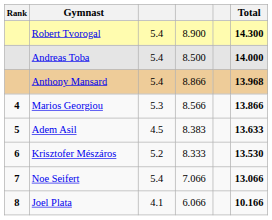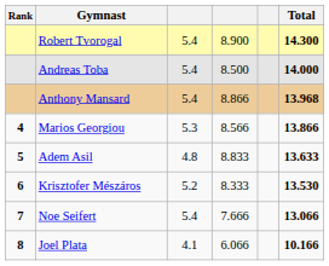 <table style="text-align:center;" class="wikitable sortable">
 <tr>
 <th scope="col" style="width:15px;"><small>Rank</small></th>
 <th scope="col" style="width:160px;">Gymnast</th>
 <th scope="col" style="width:50px;"><small></small></th>
 <th scope="col" style="width:50px;"><small></small></th>
 <th scope="col" style="width:20px;"><small></small></th>
 <th scope="col" style="width:50px;">Total</th>
 </tr>
 <tr style="background:#fffcaf;">
 <td scope="row" style="text-align:center"><strong></strong></td>
 <td style="height:30px; text-align:left;"> <a href='#'>Robert Tvorogal</a></td>
 <td>5.4</td>
 <td>8.900</td>
 <td></td>
 <td><strong>14.300</strong></td>
 </tr>
 <tr style="background:#e5e5e5;">
 <td scope="row" style="text-align:center"><strong></strong></td>
 <td style="height:30px; text-align:left;"> <a href='#'>Andreas Toba</a></td>
 <td>5.4</td>
 <td>8.500</td>
 <td></td>
 <td><strong>14.000</strong></td>
 </tr>
 <tr style="background:#ec9;">
 <td scope="row" style="text-align:center"><strong></strong></td>
 <td style="height:30px; text-align:left;"> <a href='#'>Anthony Mansard</a></td>
 <td>5.4</td>
 <td>8.866</td>
 <td></td>
 <td><strong>13.968</strong></td>
 </tr>
 <tr>
 <td scope="row" style="text-align:center"><strong>4</strong></td>
 <td style="height:30px; text-align:left;"> <a href='#'>Marios Georgiou</a></td>
 <td>5.3</td>
 <td>8.566</td>
 <td></td>
 <td><strong>13.866</strong></td>
 </tr>
 <tr>
 <td scope="row" style="text-align:center"><strong>5</strong></td>
 <td style="height:30px; text-align:left;"> <a href='#'>Adem Asil</a></td>
-<td>4.5</td>
-<td>8.383</td>
+<td>4.8</td>
+<td>8.833</td>
 <td></td>
 <td><strong>13.633</strong></td>
 </tr>
 <tr>
 <td scope="row" style="text-align:center"><strong>6</strong></td>
 <td style="height:30px; text-align:left;"> <a href='#'>Krisztofer Mészáros</a></td>
 <td>5.2</td>
 <td>8.333</td>
 <td></td>
 <td><strong>13.530</strong></td>
 </tr>
 <tr>
 <td scope="row" style="text-align:center"><strong>7</strong></td>
 <td style="height:30px; text-align:left;"> <a href='#'>Noe Seifert</a></td>
 <td>5.4</td>
-<td>7.066</td>
+<td>7.666</td>
 <td></td>
 <td><strong>13.066</strong></td>
 </tr>
 <tr>
 <td scope="row" style="text-align:center"><strong>8</strong></td>
 <td style="height:30px; text-align:left;"> <a href='#'>Joel Plata</a></td>
 <td>4.1</td>
 <td>6.066</td>
 <td></td>
 <td><strong>10.166</strong></td>
 </tr>
 </table>
